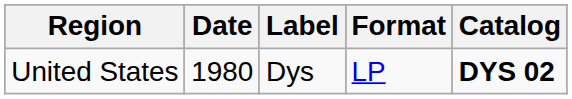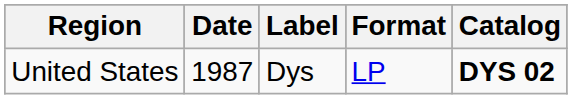 <table class="wikitable">
 <tr>
 <th>Region</th>
 <th>Date</th>
 <th>Label</th>
 <th>Format</th>
 <th>Catalog</th>
 </tr>
 <tr>
 <td>United States</td>
-<td>1980</td>
+<td>1987</td>
 <td>Dys</td>
 <td><a href='#'>LP</a></td>
 <td><strong>DYS 02</strong></td>
 </tr>
 </table>
